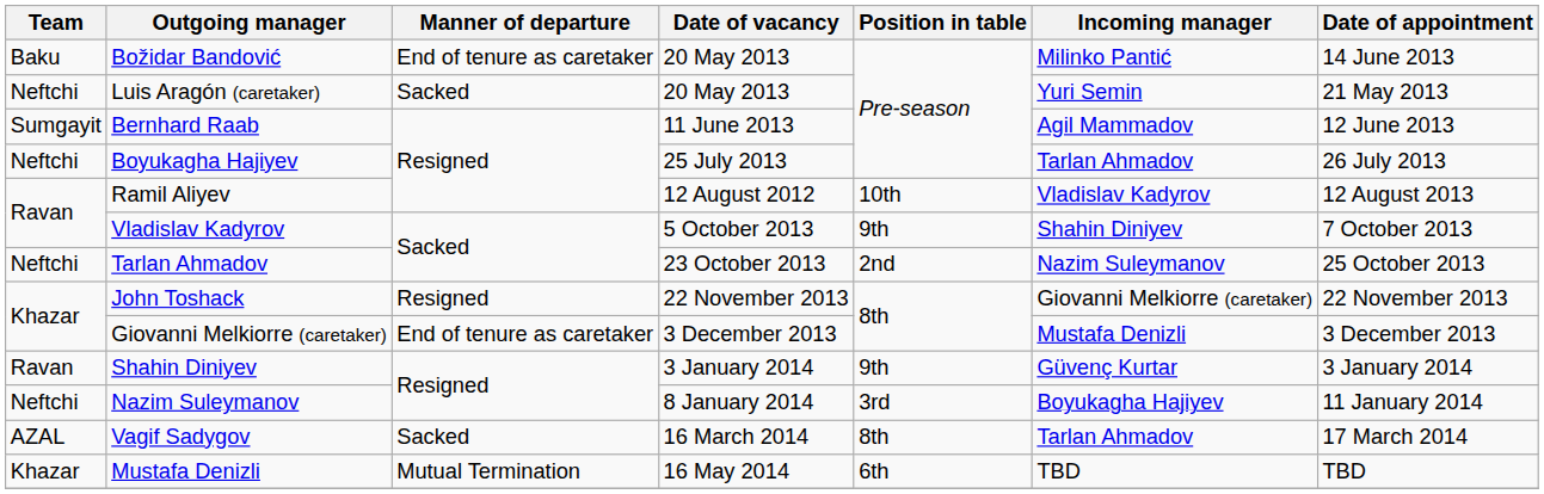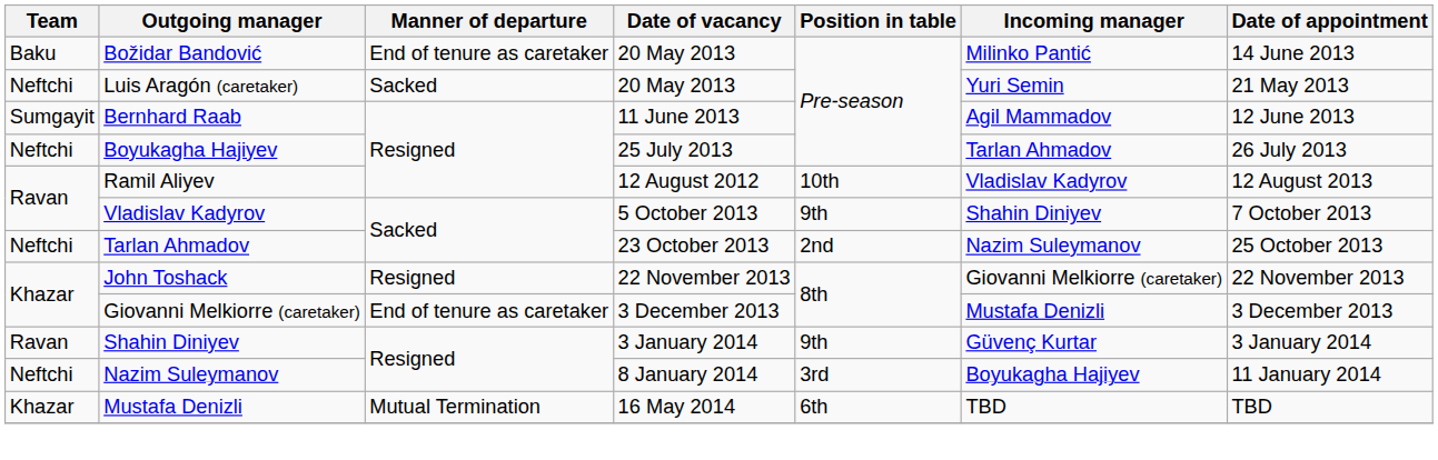 <table class="wikitable">
 <tr>
 <th>Team</th>
 <th>Outgoing manager</th>
 <th>Manner of departure</th>
 <th>Date of vacancy</th>
 <th>Position in table</th>
 <th>Incoming manager</th>
 <th>Date of appointment</th>
 </tr>
 <tr>
 <td>Baku</td>
 <td> <a href='#'>Božidar Bandović</a></td>
 <td>End of tenure as caretaker</td>
 <td>20 May 2013</td>
 <td rowspan=4><em>Pre-season</em></td>
 <td> <a href='#'>Milinko Pantić</a></td>
 <td>14 June 2013</td>
 </tr>
 <tr>
 <td>Neftchi</td>
 <td> Luis Aragón <small>(caretaker)</small></td>
 <td>Sacked</td>
 <td>20 May 2013</td>
 <td> <a href='#'>Yuri Semin</a></td>
 <td>21 May 2013</td>
 </tr>
 <tr>
 <td>Sumgayit</td>
 <td> <a href='#'>Bernhard Raab</a></td>
 <td rowspan=3>Resigned</td>
 <td>11 June 2013</td>
 <td> <a href='#'>Agil Mammadov</a></td>
 <td>12 June 2013</td>
 </tr>
 <tr>
 <td>Neftchi</td>
 <td> <a href='#'>Boyukagha Hajiyev</a></td>
 <td>25 July 2013</td>
 <td> <a href='#'>Tarlan Ahmadov</a></td>
 <td>26 July 2013</td>
 </tr>
 <tr>
 <td rowspan=2>Ravan</td>
 <td> Ramil Aliyev</td>
 <td>12 August 2012</td>
 <td>10th</td>
 <td> <a href='#'>Vladislav Kadyrov</a></td>
 <td>12 August 2013</td>
 </tr>
 <tr>
 <td> <a href='#'>Vladislav Kadyrov</a></td>
 <td rowspan=2>Sacked</td>
 <td>5 October 2013</td>
 <td>9th</td>
 <td> <a href='#'>Shahin Diniyev</a></td>
 <td>7 October 2013</td>
 </tr>
 <tr>
 <td>Neftchi</td>
 <td> <a href='#'>Tarlan Ahmadov</a></td>
 <td>23 October 2013</td>
 <td>2nd</td>
 <td> <a href='#'>Nazim Suleymanov</a></td>
 <td>25 October 2013</td>
 </tr>
 <tr>
 <td rowspan="2">Khazar</td>
 <td> <a href='#'>John Toshack</a></td>
 <td>Resigned</td>
 <td>22 November 2013</td>
 <td rowspan="2">8th</td>
 <td> Giovanni Melkiorre <small>(caretaker)</small></td>
 <td>22 November 2013</td>
 </tr>
 <tr>
 <td> Giovanni Melkiorre <small>(caretaker)</small></td>
 <td>End of tenure as caretaker</td>
 <td>3 December 2013</td>
 <td> <a href='#'>Mustafa Denizli</a></td>
 <td>3 December 2013</td>
 </tr>
 <tr>
 <td>Ravan</td>
 <td> <a href='#'>Shahin Diniyev</a></td>
 <td rowspan="2">Resigned</td>
 <td>3 January 2014</td>
 <td>9th</td>
 <td> <a href='#'>Güvenç Kurtar</a></td>
 <td>3 January 2014</td>
 </tr>
 <tr>
 <td>Neftchi</td>
 <td> <a href='#'>Nazim Suleymanov</a></td>
 <td>8 January 2014</td>
 <td>3rd</td>
 <td> <a href='#'>Boyukagha Hajiyev</a></td>
 <td>11 January 2014</td>
 </tr>
 <tr>
-<td>AZAL</td>
-<td> <a href='#'>Vagif Sadygov</a></td>
-<td>Sacked</td>
-<td>16 March 2014</td>
-<td>8th</td>
-<td> <a href='#'>Tarlan Ahmadov</a></td>
-<td>17 March  2014</td>
-</tr>
-<tr>
 <td>Khazar</td>
 <td> <a href='#'>Mustafa Denizli</a></td>
 <td>Mutual Termination</td>
 <td>16 May 2014</td>
 <td>6th</td>
 <td>TBD</td>
 <td>TBD</td>
 </tr>
 <tr>
 </tr>
 </table>
